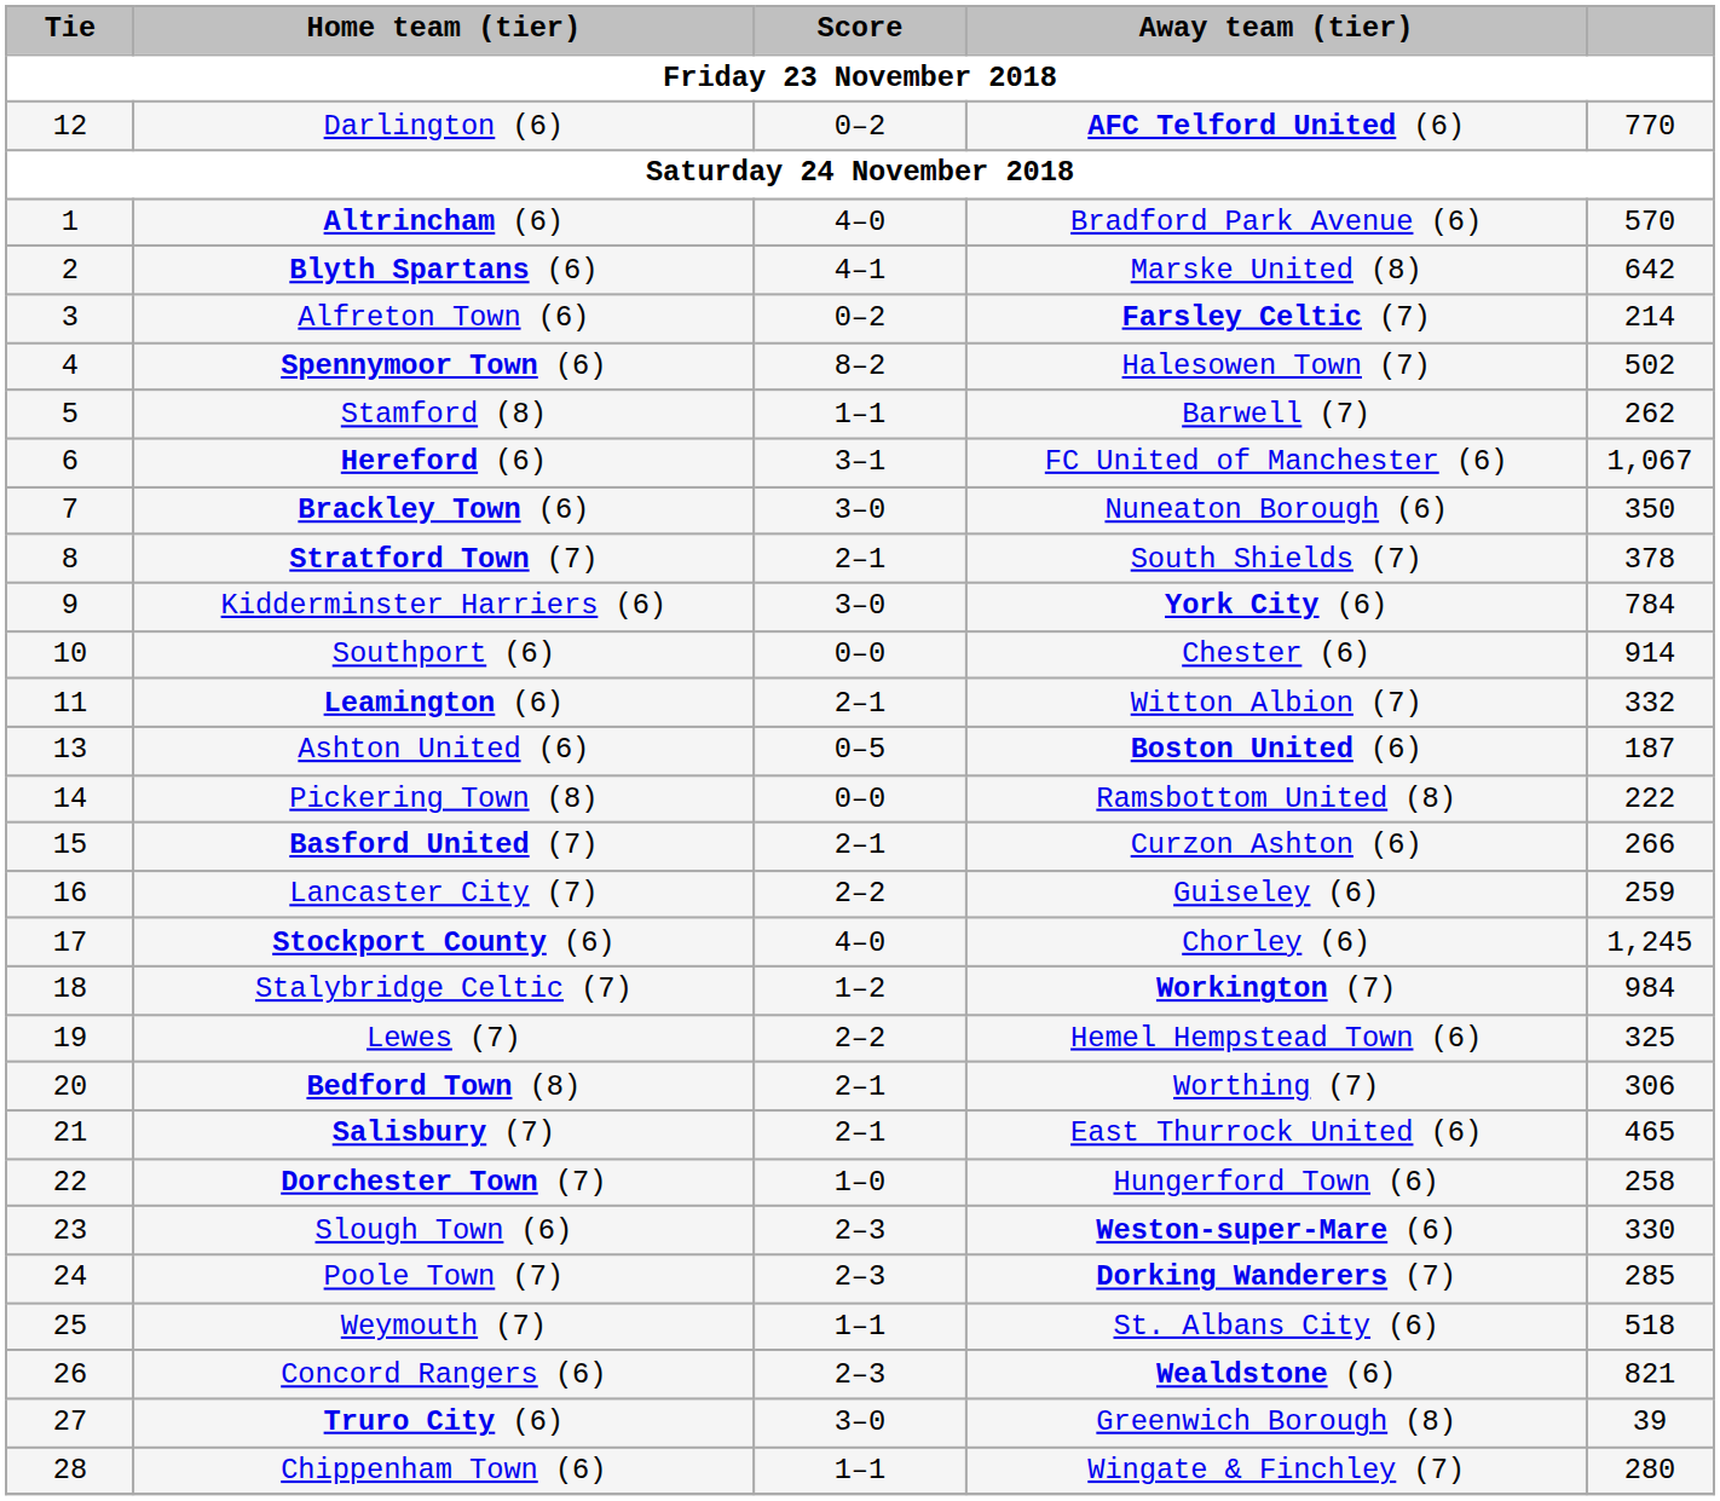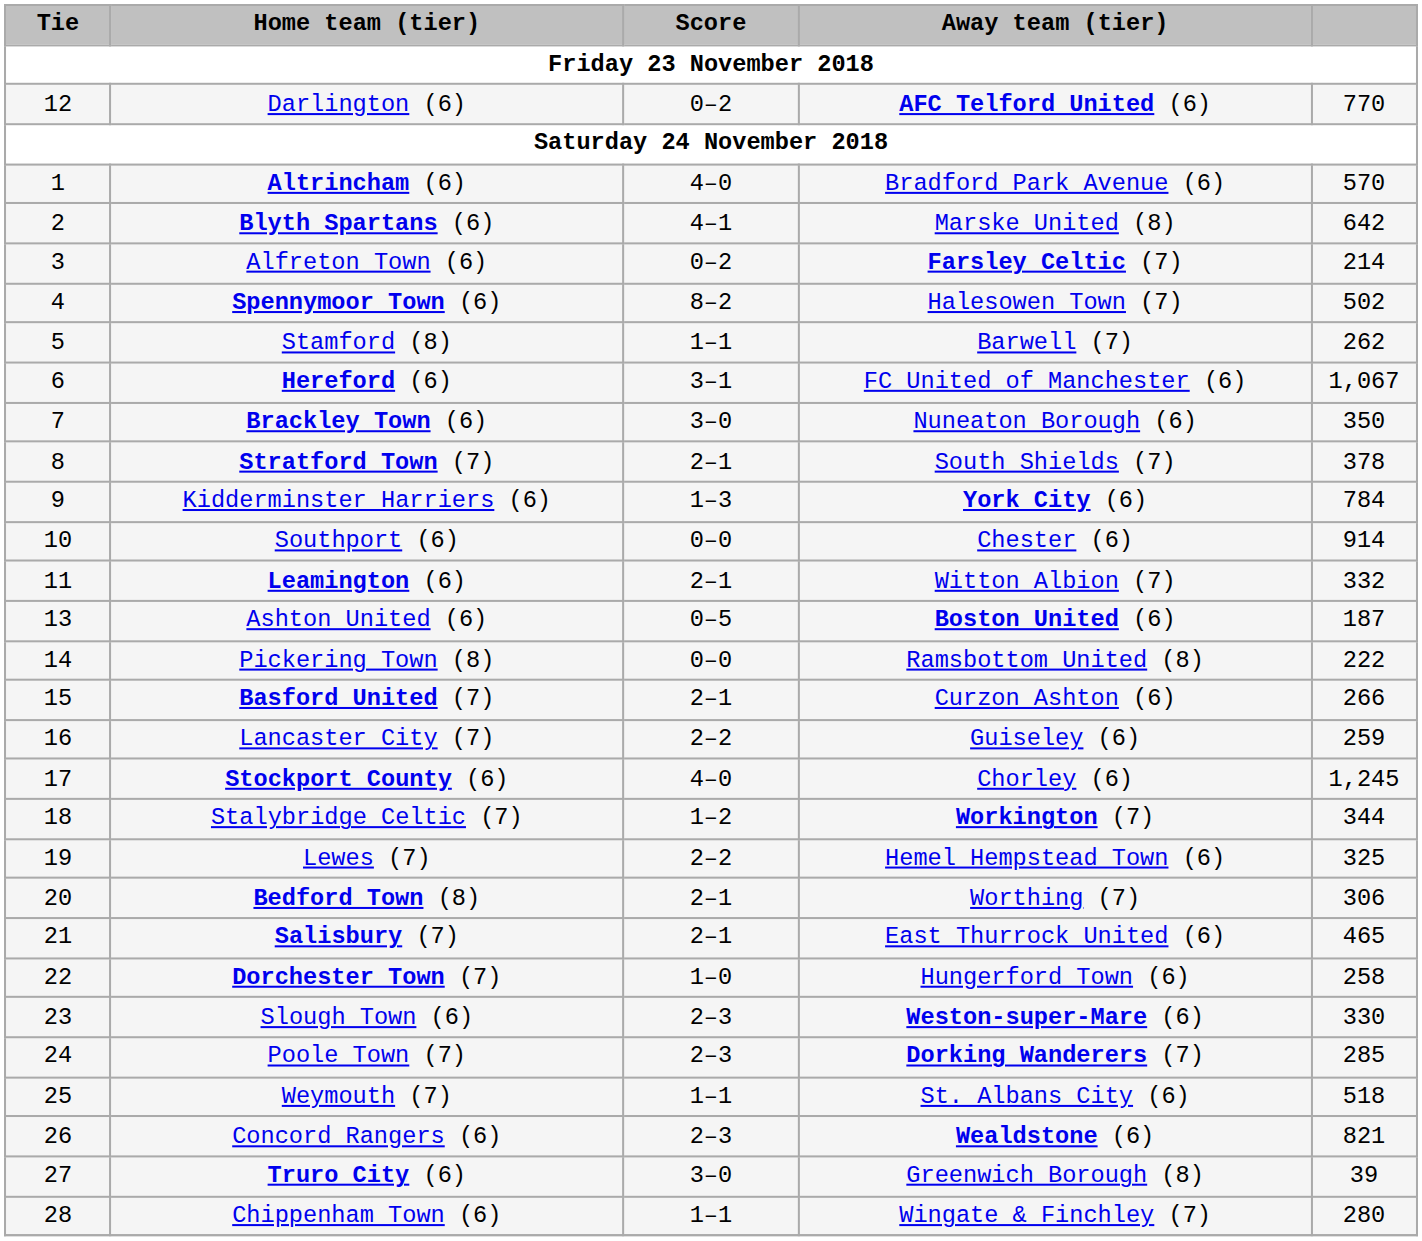 <table class="wikitable" style="width: 700px; background:WhiteSmoke; text-align:center; font-size:90%">
 <tr>
 <td scope="col" style="width:  7.50%; background:silver;"><strong>Tie</strong></td>
 <td scope="col" style="width: 36.25%; background:silver;"><strong>Home team (tier)</strong></td>
 <td scope="col" style="width: 12.50%; background:silver;"><strong>Score</strong></td>
 <td scope="col" style="width: 36.25%; background:silver;"><strong>Away team (tier)</strong></td>
 <td scope="col" style="width:  7.50%; background:silver;"><strong></strong></td>
 </tr>
 <tr>
 <td colspan="5" style= background:White><strong>Friday 23 November 2018</strong></td>
 </tr>
 <tr>
 <td>12</td>
 <td><a href='#'>Darlington</a> (6)</td>
 <td>0–2</td>
 <td><strong><a href='#'>AFC Telford United</a></strong> (6)</td>
 <td>770</td>
 </tr>
 <tr>
 <td colspan="5" style= background:White><strong>Saturday 24 November 2018</strong></td>
 </tr>
 <tr>
 <td>1</td>
 <td><strong><a href='#'>Altrincham</a></strong> (6)</td>
 <td>4–0</td>
 <td><a href='#'>Bradford Park Avenue</a> (6)</td>
 <td>570</td>
 </tr>
 <tr>
 <td>2</td>
 <td><strong><a href='#'>Blyth Spartans</a></strong> (6)</td>
 <td>4–1</td>
 <td><a href='#'>Marske United</a> (8)</td>
 <td>642</td>
 </tr>
 <tr>
 <td>3</td>
 <td><a href='#'>Alfreton Town</a> (6)</td>
 <td>0–2</td>
 <td><strong><a href='#'>Farsley Celtic</a></strong> (7)</td>
 <td>214</td>
 </tr>
 <tr>
 <td>4</td>
 <td><strong><a href='#'>Spennymoor Town</a></strong> (6)</td>
 <td>8–2</td>
 <td><a href='#'>Halesowen Town</a> (7)</td>
 <td>502</td>
 </tr>
 <tr>
 <td>5</td>
 <td><a href='#'>Stamford</a> (8)</td>
 <td>1–1</td>
 <td><a href='#'>Barwell</a> (7)</td>
 <td>262</td>
 </tr>
 <tr>
 <td>6</td>
 <td><strong><a href='#'>Hereford</a></strong> (6)</td>
 <td>3–1</td>
 <td><a href='#'>FC United of Manchester</a> (6)</td>
 <td>1,067</td>
 </tr>
 <tr>
 <td>7</td>
 <td><strong><a href='#'>Brackley Town</a></strong> (6)</td>
 <td>3–0</td>
 <td><a href='#'>Nuneaton Borough</a> (6)</td>
 <td>350</td>
 </tr>
 <tr>
 <td>8</td>
 <td><strong><a href='#'>Stratford Town</a></strong> (7)</td>
 <td>2–1</td>
 <td><a href='#'>South Shields</a> (7)</td>
 <td>378</td>
 </tr>
 <tr>
 <td>9</td>
 <td><a href='#'>Kidderminster Harriers</a> (6)</td>
-<td>3–0</td>
+<td>1–3</td>
 <td><strong><a href='#'>York City</a></strong> (6)</td>
 <td>784</td>
 </tr>
 <tr>
 <td>10</td>
 <td><a href='#'>Southport</a> (6)</td>
 <td>0–0</td>
 <td><a href='#'>Chester</a> (6)</td>
 <td>914</td>
 </tr>
 <tr>
 <td>11</td>
 <td><strong><a href='#'>Leamington</a></strong> (6)</td>
 <td>2–1</td>
 <td><a href='#'>Witton Albion</a> (7)</td>
 <td>332</td>
 </tr>
 <tr>
 <td>13</td>
 <td><a href='#'>Ashton United</a> (6)</td>
 <td>0–5</td>
 <td><strong><a href='#'>Boston United</a></strong> (6)</td>
 <td>187</td>
 </tr>
 <tr>
 <td>14</td>
 <td><a href='#'>Pickering Town</a> (8)</td>
 <td>0–0</td>
 <td><a href='#'>Ramsbottom United</a> (8)</td>
 <td>222</td>
 </tr>
 <tr>
 <td>15</td>
 <td><strong><a href='#'>Basford United</a></strong> (7)</td>
 <td>2–1</td>
 <td><a href='#'>Curzon Ashton</a> (6)</td>
 <td>266</td>
 </tr>
 <tr>
 <td>16</td>
 <td><a href='#'>Lancaster City</a> (7)</td>
 <td>2–2</td>
 <td><a href='#'>Guiseley</a> (6)</td>
 <td>259</td>
 </tr>
 <tr>
 <td>17</td>
 <td><strong><a href='#'>Stockport County</a></strong> (6)</td>
 <td>4–0</td>
 <td><a href='#'>Chorley</a> (6)</td>
 <td>1,245</td>
 </tr>
 <tr>
 <td>18</td>
 <td><a href='#'>Stalybridge Celtic</a> (7)</td>
 <td>1–2</td>
 <td><strong><a href='#'>Workington</a></strong> (7)</td>
-<td>984</td>
+<td>344</td>
 </tr>
 <tr>
 <td>19</td>
 <td><a href='#'>Lewes</a> (7)</td>
 <td>2–2</td>
 <td><a href='#'>Hemel Hempstead Town</a> (6)</td>
 <td>325</td>
 </tr>
 <tr>
 <td>20</td>
 <td><strong><a href='#'>Bedford Town</a></strong> (8)</td>
 <td>2–1</td>
 <td><a href='#'>Worthing</a> (7)</td>
 <td>306</td>
 </tr>
 <tr>
 <td>21</td>
 <td><strong><a href='#'>Salisbury</a></strong> (7)</td>
 <td>2–1</td>
 <td><a href='#'>East Thurrock United</a> (6)</td>
 <td>465</td>
 </tr>
 <tr>
 <td>22</td>
 <td><strong><a href='#'>Dorchester Town</a></strong> (7)</td>
 <td>1–0</td>
 <td><a href='#'>Hungerford Town</a> (6)</td>
 <td>258</td>
 </tr>
 <tr>
 <td>23</td>
 <td><a href='#'>Slough Town</a> (6)</td>
 <td>2–3</td>
 <td><strong><a href='#'>Weston-super-Mare</a></strong> (6)</td>
 <td>330</td>
 </tr>
 <tr>
 <td>24</td>
 <td><a href='#'>Poole Town</a> (7)</td>
 <td>2–3</td>
 <td><strong><a href='#'>Dorking Wanderers</a></strong> (7)</td>
 <td>285</td>
 </tr>
 <tr>
 <td>25</td>
 <td><a href='#'>Weymouth</a> (7)</td>
 <td>1–1</td>
 <td><a href='#'>St. Albans City</a> (6)</td>
 <td>518</td>
 </tr>
 <tr>
 <td>26</td>
 <td><a href='#'>Concord Rangers</a> (6)</td>
 <td>2–3</td>
 <td><strong><a href='#'>Wealdstone</a></strong> (6)</td>
 <td>821</td>
 </tr>
 <tr>
 <td>27</td>
 <td><strong><a href='#'>Truro City</a></strong> (6)</td>
 <td>3–0</td>
 <td><a href='#'>Greenwich Borough</a> (8)</td>
 <td>39</td>
 </tr>
 <tr>
 <td>28</td>
 <td><a href='#'>Chippenham Town</a> (6)</td>
 <td>1–1</td>
 <td><a href='#'>Wingate & Finchley</a> (7)</td>
 <td>280</td>
 </tr>
 <tr>
 </tr>
 </table>
